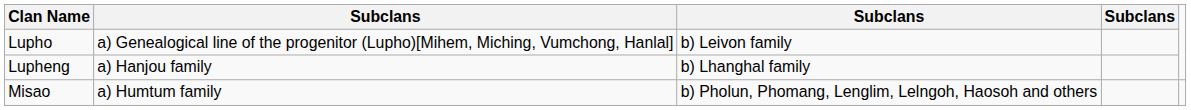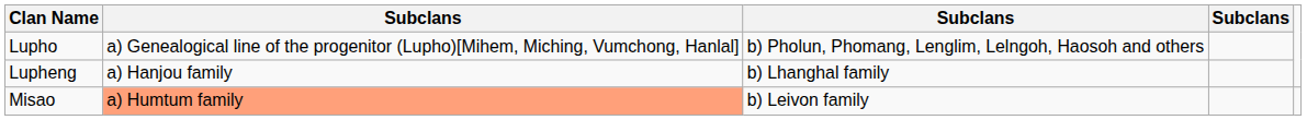 <table class="wikitable">
 <tr>
 <th>Clan Name</th>
 <th>Subclans</th>
 <th>Subclans</th>
 <th>Subclans</th>
 </tr>
 <tr>
 <td>Lupho</td>
 <td>a) Genealogical line of the progenitor (Lupho)[Mihem, Miching, Vumchong, Hanlal]</td>
-<td>b) Leivon family</td>
+<td>b) Pholun, Phomang, Lenglim, Lelngoh, Haosoh and others</td>
 <td></td>
 </tr>
 <tr>
 <td>Lupheng</td>
 <td>a) Hanjou family</td>
 <td>b) Lhanghal family</td>
 <td></td>
 </tr>
 <tr>
 <td>Misao</td>
-<td>a) Humtum family</td>
-<td>b) Pholun, Phomang, Lenglim, Lelngoh, Haosoh and others</td>
+<td style="background: lightsalmon;">a) Humtum family</td>
+<td>b) Leivon family</td>
 <td></td>
 <td></td>
 </tr>
 </table>
